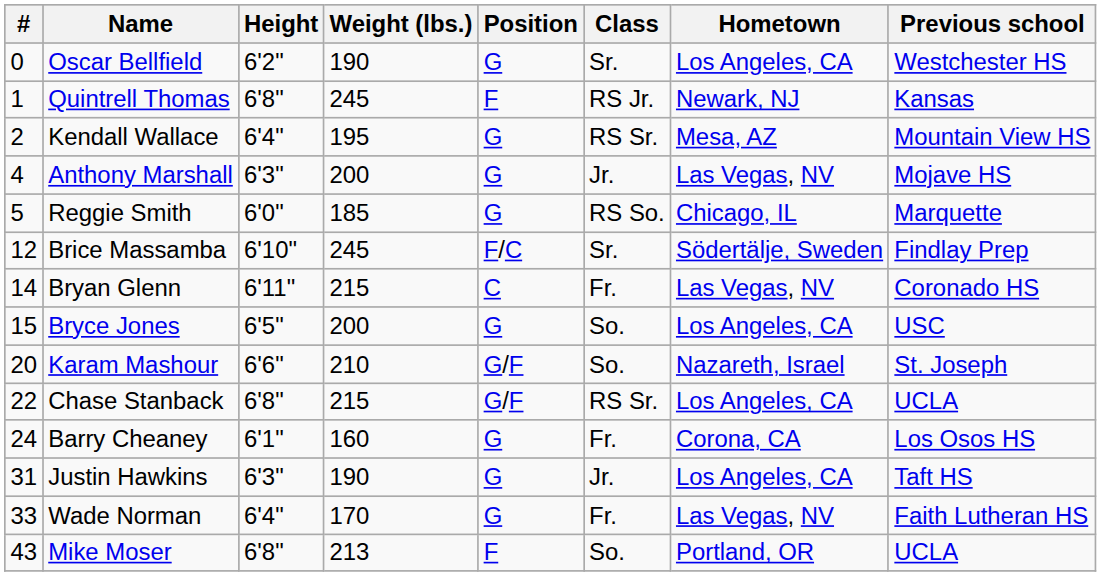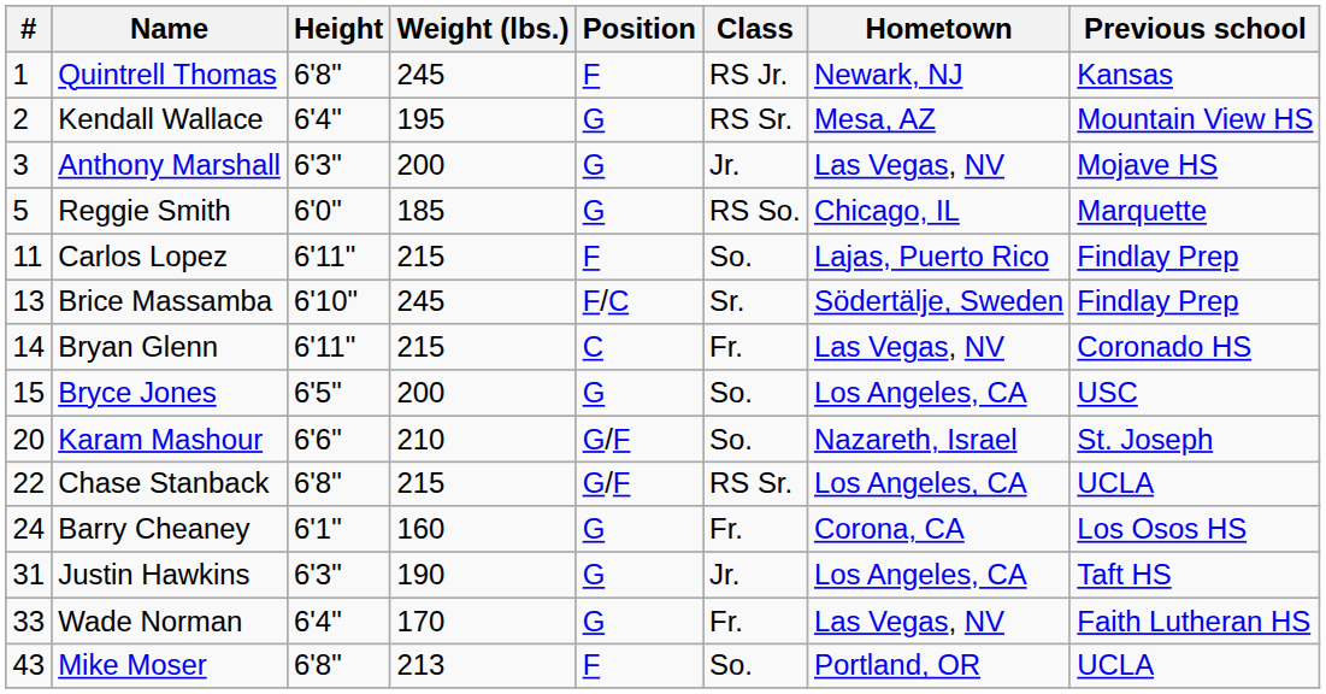 <table class="wikitable" style="font-size: 90%">
 <tr>
 <th>#</th>
 <th>Name</th>
 <th>Height</th>
 <th>Weight (lbs.)</th>
 <th>Position</th>
 <th>Class</th>
 <th>Hometown</th>
 <th>Previous school</th>
-</tr>
-<tr>
-<td>0</td>
-<td><a href='#'>Oscar Bellfield</a></td>
-<td>6'2"</td>
-<td>190</td>
-<td><a href='#'>G</a></td>
-<td>Sr.</td>
-<td><a href='#'>Los Angeles, CA</a></td>
-<td><a href='#'>Westchester HS</a></td>
 </tr>
 <tr>
 <td>1</td>
 <td><a href='#'>Quintrell Thomas</a></td>
 <td>6'8"</td>
 <td>245</td>
 <td><a href='#'>F</a></td>
 <td>RS Jr.</td>
 <td><a href='#'>Newark, NJ</a></td>
 <td><a href='#'>Kansas</a></td>
 </tr>
 <tr>
 <td>2</td>
 <td>Kendall Wallace</td>
 <td>6'4"</td>
 <td>195</td>
 <td><a href='#'>G</a></td>
 <td>RS Sr.</td>
 <td><a href='#'>Mesa, AZ</a></td>
 <td><a href='#'>Mountain View HS</a></td>
 </tr>
 <tr>
-<td>4</td>
+<td>3</td>
 <td><a href='#'>Anthony Marshall</a></td>
 <td>6'3"</td>
 <td>200</td>
 <td><a href='#'>G</a></td>
 <td>Jr.</td>
 <td><a href='#'>Las Vegas</a>, <a href='#'>NV</a></td>
 <td><a href='#'>Mojave HS</a></td>
 </tr>
 <tr>
 <td>5</td>
 <td>Reggie Smith</td>
 <td>6'0"</td>
 <td>185</td>
 <td><a href='#'>G</a></td>
 <td>RS So.</td>
 <td><a href='#'>Chicago, IL</a></td>
 <td><a href='#'>Marquette</a></td>
 </tr>
 <tr>
-<td>12</td>
+<td>11</td>
+<td>Carlos Lopez</td>
+<td>6'11"</td>
+<td>215</td>
+<td><a href='#'>F</a></td>
+<td>So.</td>
+<td><a href='#'>Lajas, Puerto Rico</a></td>
+<td><a href='#'>Findlay Prep</a></td>
+</tr>
+<tr>
+<td>13</td>
 <td>Brice Massamba</td>
 <td>6'10"</td>
 <td>245</td>
 <td><a href='#'>F</a>/<a href='#'>C</a></td>
 <td>Sr.</td>
 <td><a href='#'>Södertälje, Sweden</a></td>
 <td><a href='#'>Findlay Prep</a></td>
 </tr>
 <tr>
 <td>14</td>
 <td>Bryan Glenn</td>
 <td>6'11"</td>
 <td>215</td>
 <td><a href='#'>C</a></td>
 <td>Fr.</td>
 <td><a href='#'>Las Vegas</a>, <a href='#'>NV</a></td>
 <td><a href='#'>Coronado HS</a></td>
 </tr>
 <tr>
 <td>15</td>
 <td><a href='#'>Bryce Jones</a></td>
 <td>6'5"</td>
 <td>200</td>
 <td><a href='#'>G</a></td>
 <td>So.</td>
 <td><a href='#'>Los Angeles, CA</a></td>
 <td><a href='#'>USC</a></td>
 </tr>
 <tr>
 <td>20</td>
 <td><a href='#'>Karam Mashour</a></td>
 <td>6'6"</td>
 <td>210</td>
 <td><a href='#'>G</a>/<a href='#'>F</a></td>
 <td>So.</td>
 <td><a href='#'>Nazareth, Israel</a></td>
 <td><a href='#'>St. Joseph</a></td>
 </tr>
 <tr>
 <td>22</td>
 <td>Chase Stanback</td>
 <td>6'8"</td>
 <td>215</td>
 <td><a href='#'>G</a>/<a href='#'>F</a></td>
 <td>RS Sr.</td>
 <td><a href='#'>Los Angeles, CA</a></td>
 <td><a href='#'>UCLA</a></td>
 </tr>
 <tr>
 <td>24</td>
 <td>Barry Cheaney</td>
 <td>6'1"</td>
 <td>160</td>
 <td><a href='#'>G</a></td>
 <td>Fr.</td>
 <td><a href='#'>Corona, CA</a></td>
 <td><a href='#'>Los Osos HS</a></td>
 </tr>
 <tr>
 <td>31</td>
 <td>Justin Hawkins</td>
 <td>6'3"</td>
 <td>190</td>
 <td><a href='#'>G</a></td>
 <td>Jr.</td>
 <td><a href='#'>Los Angeles, CA</a></td>
 <td><a href='#'>Taft HS</a></td>
 </tr>
 <tr>
 <td>33</td>
 <td>Wade Norman</td>
 <td>6'4"</td>
 <td>170</td>
 <td><a href='#'>G</a></td>
 <td>Fr.</td>
 <td><a href='#'>Las Vegas</a>, <a href='#'>NV</a></td>
 <td><a href='#'>Faith Lutheran HS</a></td>
 </tr>
 <tr>
 <td>43</td>
 <td><a href='#'>Mike Moser</a></td>
 <td>6'8"</td>
 <td>213</td>
 <td><a href='#'>F</a></td>
 <td>So.</td>
 <td><a href='#'>Portland, OR</a></td>
 <td><a href='#'>UCLA</a></td>
 </tr>
 </table>
